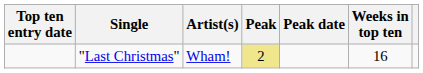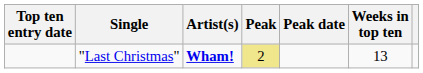 <table class="wikitable">
 <tr>
 <th>Top ten<br>entry date</th>
 <th>Single</th>
 <th>Artist(s)</th>
 <th data-sort-type="number">Peak</th>
 <th>Peak date</th>
 <th data-sort-type="number">Weeks in<br>top ten</th>
 <th></th>
 </tr>
 <tr>
 <td></td>
 <td>"<a href='#'>Last Christmas</a>"</td>
-<td><a href='#'>Wham!</a></td>
+<td><strong><a href='#'>Wham!</a></strong></td>
 <td style="background: khaki; text-align:center;">2</td>
 <td></td>
-<td style="text-align:center;">16</td>
+<td style="text-align:center;">13</td>
 <td style="text-align:center;"></td>
 </tr>
 </table>
